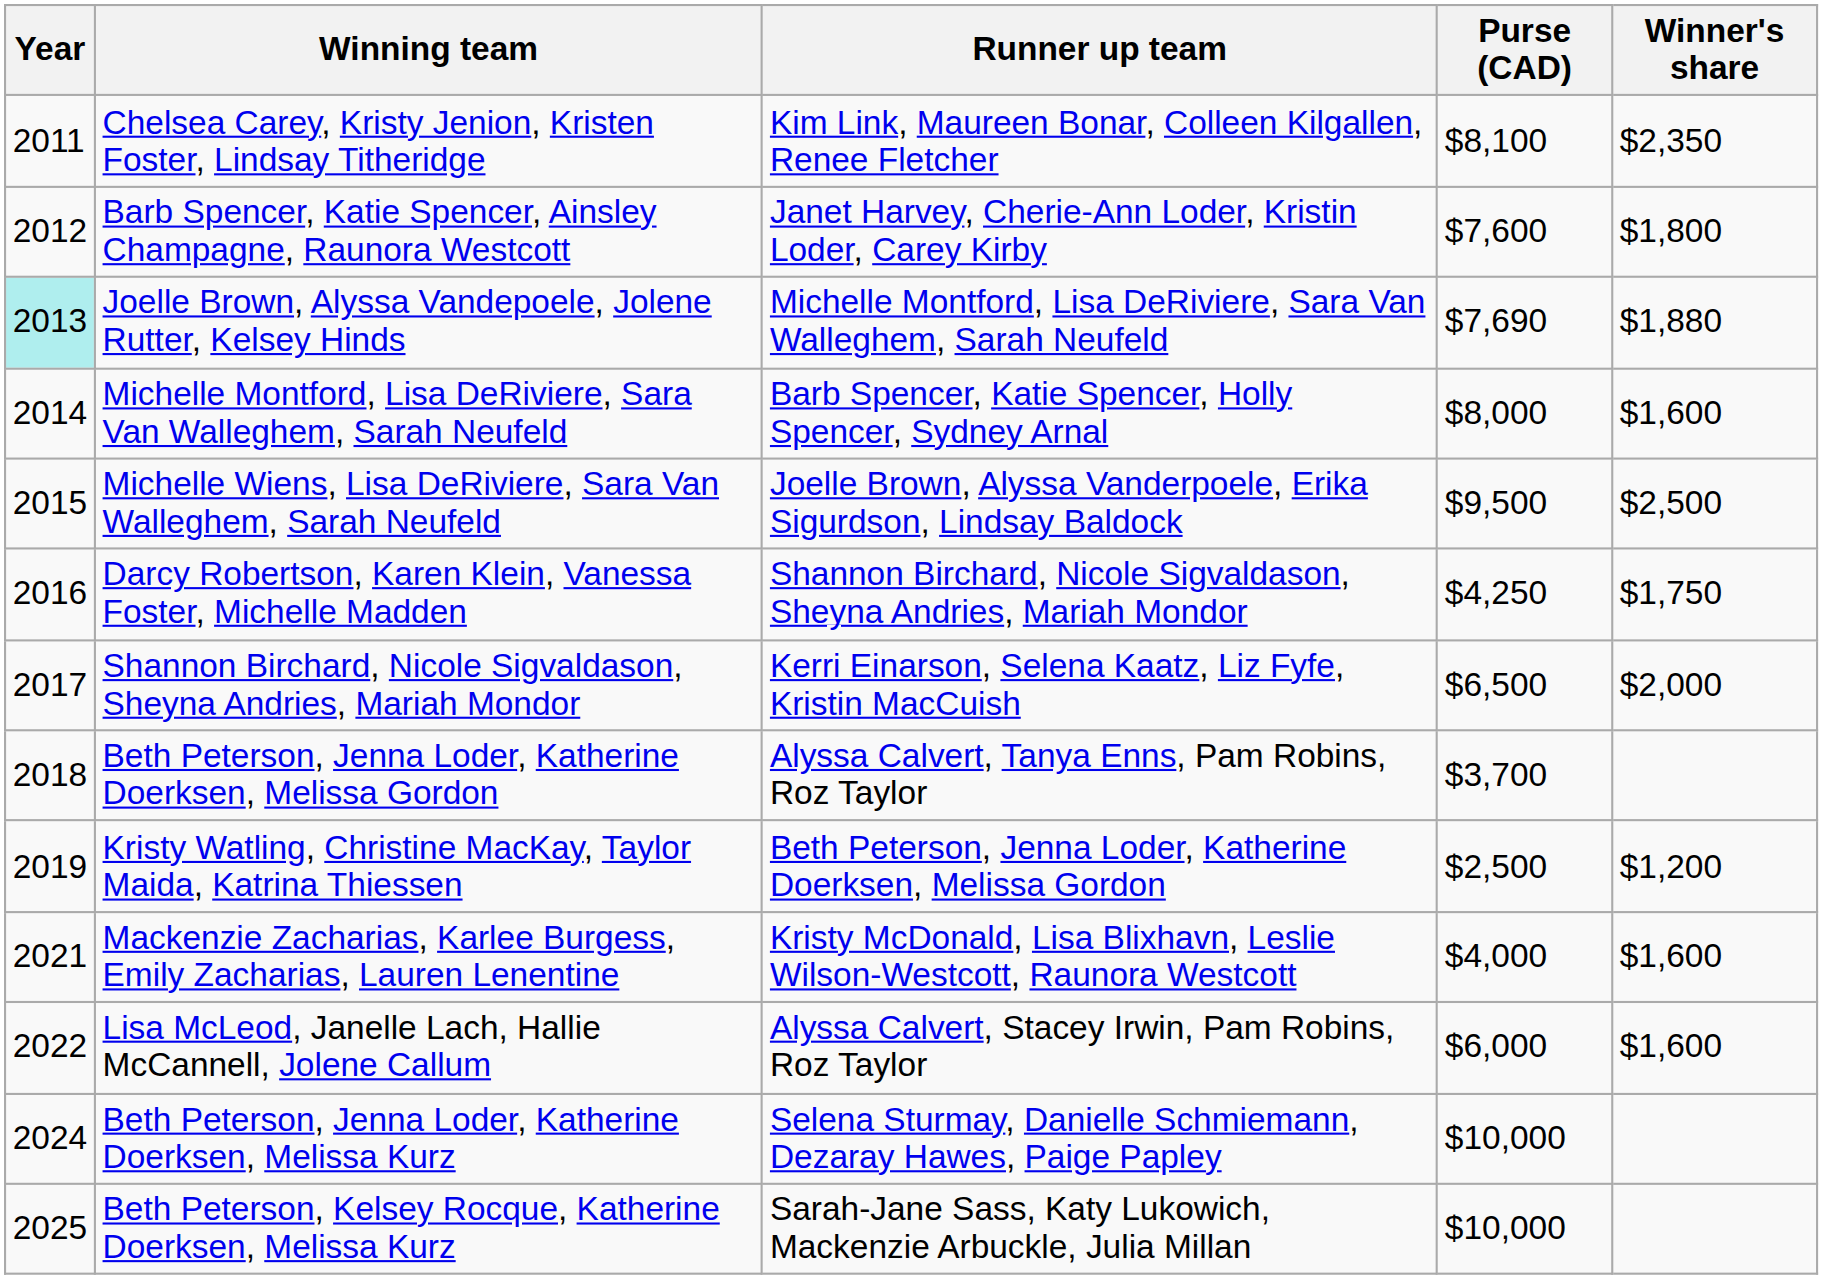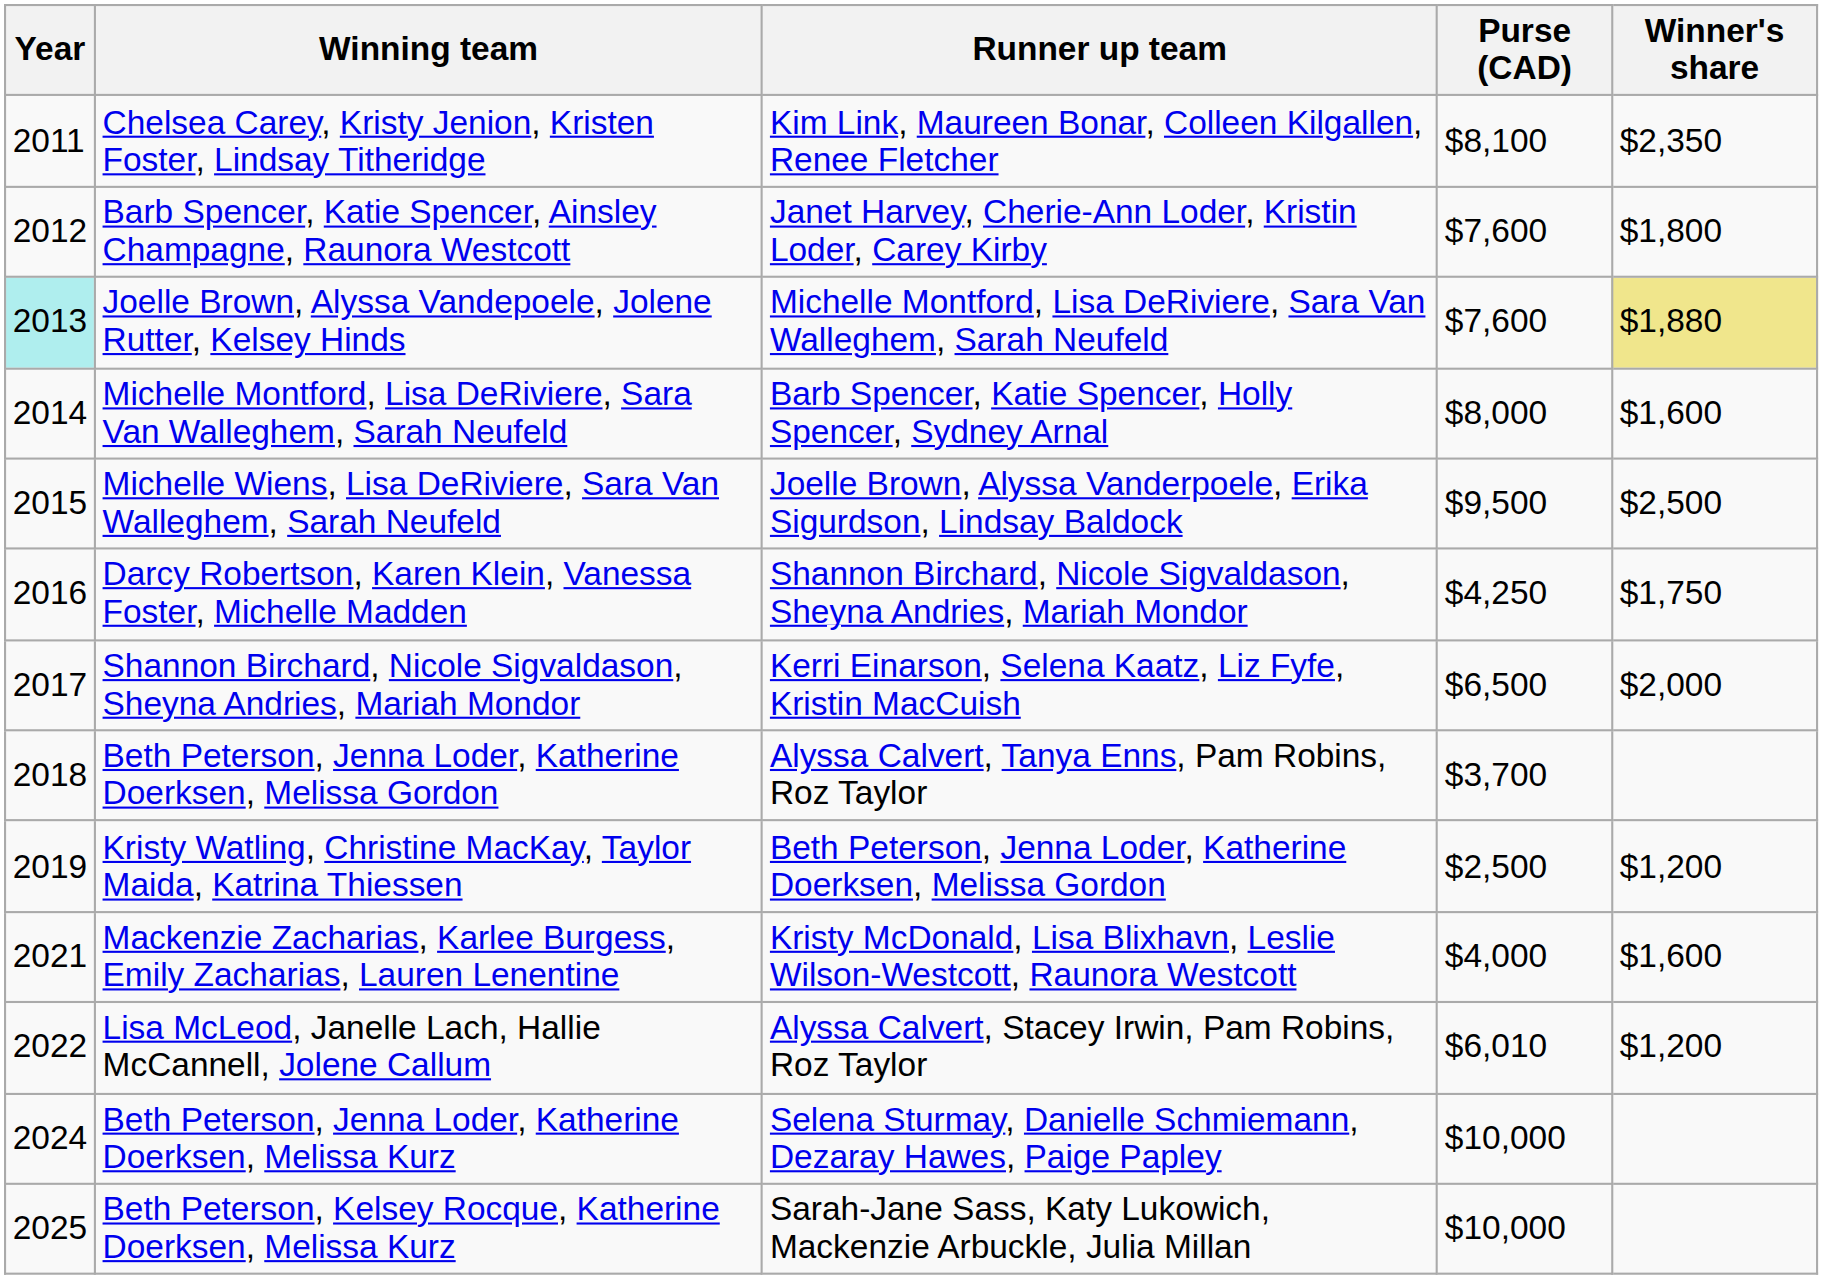 <table class="wikitable">
 <tr>
 <th>Year</th>
 <th>Winning team</th>
 <th>Runner up team</th>
 <th>Purse (CAD)</th>
 <th>Winner's share</th>
 </tr>
 <tr>
 <td>2011</td>
 <td><a href='#'>Chelsea Carey</a>, <a href='#'>Kristy Jenion</a>, <a href='#'>Kristen Foster</a>, <a href='#'>Lindsay Titheridge</a></td>
 <td><a href='#'>Kim Link</a>, <a href='#'>Maureen Bonar</a>, <a href='#'>Colleen Kilgallen</a>, <a href='#'>Renee Fletcher</a></td>
 <td>$8,100</td>
 <td>$2,350</td>
 </tr>
 <tr>
 <td>2012</td>
 <td><a href='#'>Barb Spencer</a>, <a href='#'>Katie Spencer</a>, <a href='#'>Ainsley Champagne</a>, <a href='#'>Raunora Westcott</a></td>
 <td><a href='#'>Janet Harvey</a>, <a href='#'>Cherie-Ann Loder</a>, <a href='#'>Kristin Loder</a>, <a href='#'>Carey Kirby</a></td>
 <td>$7,600</td>
 <td>$1,800</td>
 </tr>
 <tr>
 <td style="background: paleturquoise;">2013</td>
 <td><a href='#'>Joelle Brown</a>, <a href='#'>Alyssa Vandepoele</a>, <a href='#'>Jolene Rutter</a>, <a href='#'>Kelsey Hinds</a></td>
 <td><a href='#'>Michelle Montford</a>, <a href='#'>Lisa DeRiviere</a>, <a href='#'>Sara Van Walleghem</a>, <a href='#'>Sarah Neufeld</a></td>
-<td>$7,690</td>
-<td>$1,880</td>
+<td>$7,600</td>
+<td style="background: khaki;">$1,880</td>
 </tr>
 <tr>
 <td>2014</td>
 <td><a href='#'>Michelle Montford</a>, <a href='#'>Lisa DeRiviere</a>, <a href='#'>Sara Van Walleghem</a>, <a href='#'>Sarah Neufeld</a></td>
 <td><a href='#'>Barb Spencer</a>, <a href='#'>Katie Spencer</a>, <a href='#'>Holly Spencer</a>, <a href='#'>Sydney Arnal</a></td>
 <td>$8,000</td>
 <td>$1,600</td>
 </tr>
 <tr>
 <td>2015</td>
 <td><a href='#'>Michelle Wiens</a>, <a href='#'>Lisa DeRiviere</a>, <a href='#'>Sara Van Walleghem</a>, <a href='#'>Sarah Neufeld</a></td>
 <td><a href='#'>Joelle Brown</a>, <a href='#'>Alyssa Vanderpoele</a>, <a href='#'>Erika Sigurdson</a>, <a href='#'>Lindsay Baldock</a></td>
 <td>$9,500</td>
 <td>$2,500</td>
 </tr>
 <tr>
 <td>2016</td>
 <td><a href='#'>Darcy Robertson</a>, <a href='#'>Karen Klein</a>, <a href='#'>Vanessa Foster</a>, <a href='#'>Michelle Madden</a></td>
 <td><a href='#'>Shannon Birchard</a>, <a href='#'>Nicole Sigvaldason</a>, <a href='#'>Sheyna Andries</a>, <a href='#'>Mariah Mondor</a></td>
 <td>$4,250</td>
 <td>$1,750</td>
 </tr>
 <tr>
 <td>2017</td>
 <td><a href='#'>Shannon Birchard</a>, <a href='#'>Nicole Sigvaldason</a>, <a href='#'>Sheyna Andries</a>, <a href='#'>Mariah Mondor</a></td>
 <td><a href='#'>Kerri Einarson</a>, <a href='#'>Selena Kaatz</a>, <a href='#'>Liz Fyfe</a>, <a href='#'>Kristin MacCuish</a></td>
 <td>$6,500</td>
 <td>$2,000</td>
 </tr>
 <tr>
 <td>2018</td>
 <td><a href='#'>Beth Peterson</a>, <a href='#'>Jenna Loder</a>, <a href='#'>Katherine Doerksen</a>, <a href='#'>Melissa Gordon</a></td>
 <td><a href='#'>Alyssa Calvert</a>, <a href='#'>Tanya Enns</a>, Pam Robins, Roz Taylor</td>
 <td>$3,700</td>
 <td></td>
 </tr>
 <tr>
 <td>2019</td>
 <td><a href='#'>Kristy Watling</a>, <a href='#'>Christine MacKay</a>, <a href='#'>Taylor Maida</a>, <a href='#'>Katrina Thiessen</a></td>
 <td><a href='#'>Beth Peterson</a>, <a href='#'>Jenna Loder</a>, <a href='#'>Katherine Doerksen</a>, <a href='#'>Melissa Gordon</a></td>
 <td>$2,500</td>
 <td>$1,200</td>
 </tr>
 <tr>
 <td>2021</td>
 <td><a href='#'>Mackenzie Zacharias</a>, <a href='#'>Karlee Burgess</a>, <a href='#'>Emily Zacharias</a>, <a href='#'>Lauren Lenentine</a></td>
 <td><a href='#'>Kristy McDonald</a>, <a href='#'>Lisa Blixhavn</a>, <a href='#'>Leslie Wilson-Westcott</a>, <a href='#'>Raunora Westcott</a></td>
 <td>$4,000</td>
 <td>$1,600</td>
 </tr>
 <tr>
 <td>2022</td>
 <td><a href='#'>Lisa McLeod</a>, Janelle Lach, Hallie McCannell, <a href='#'>Jolene Callum</a></td>
 <td><a href='#'>Alyssa Calvert</a>, Stacey Irwin, Pam Robins, Roz Taylor</td>
-<td>$6,000</td>
-<td>$1,600</td>
+<td>$6,010</td>
+<td>$1,200</td>
 </tr>
 <tr>
 <td>2024</td>
 <td><a href='#'>Beth Peterson</a>, <a href='#'>Jenna Loder</a>, <a href='#'>Katherine Doerksen</a>, <a href='#'>Melissa Kurz</a></td>
 <td><a href='#'>Selena Sturmay</a>, <a href='#'>Danielle Schmiemann</a>, <a href='#'>Dezaray Hawes</a>, <a href='#'>Paige Papley</a></td>
 <td>$10,000</td>
 <td></td>
 </tr>
 <tr>
 <td>2025</td>
 <td><a href='#'>Beth Peterson</a>, <a href='#'>Kelsey Rocque</a>, <a href='#'>Katherine Doerksen</a>, <a href='#'>Melissa Kurz</a></td>
 <td>Sarah-Jane Sass, Katy Lukowich, Mackenzie Arbuckle, Julia Millan</td>
 <td>$10,000</td>
 </tr>
 </table>
